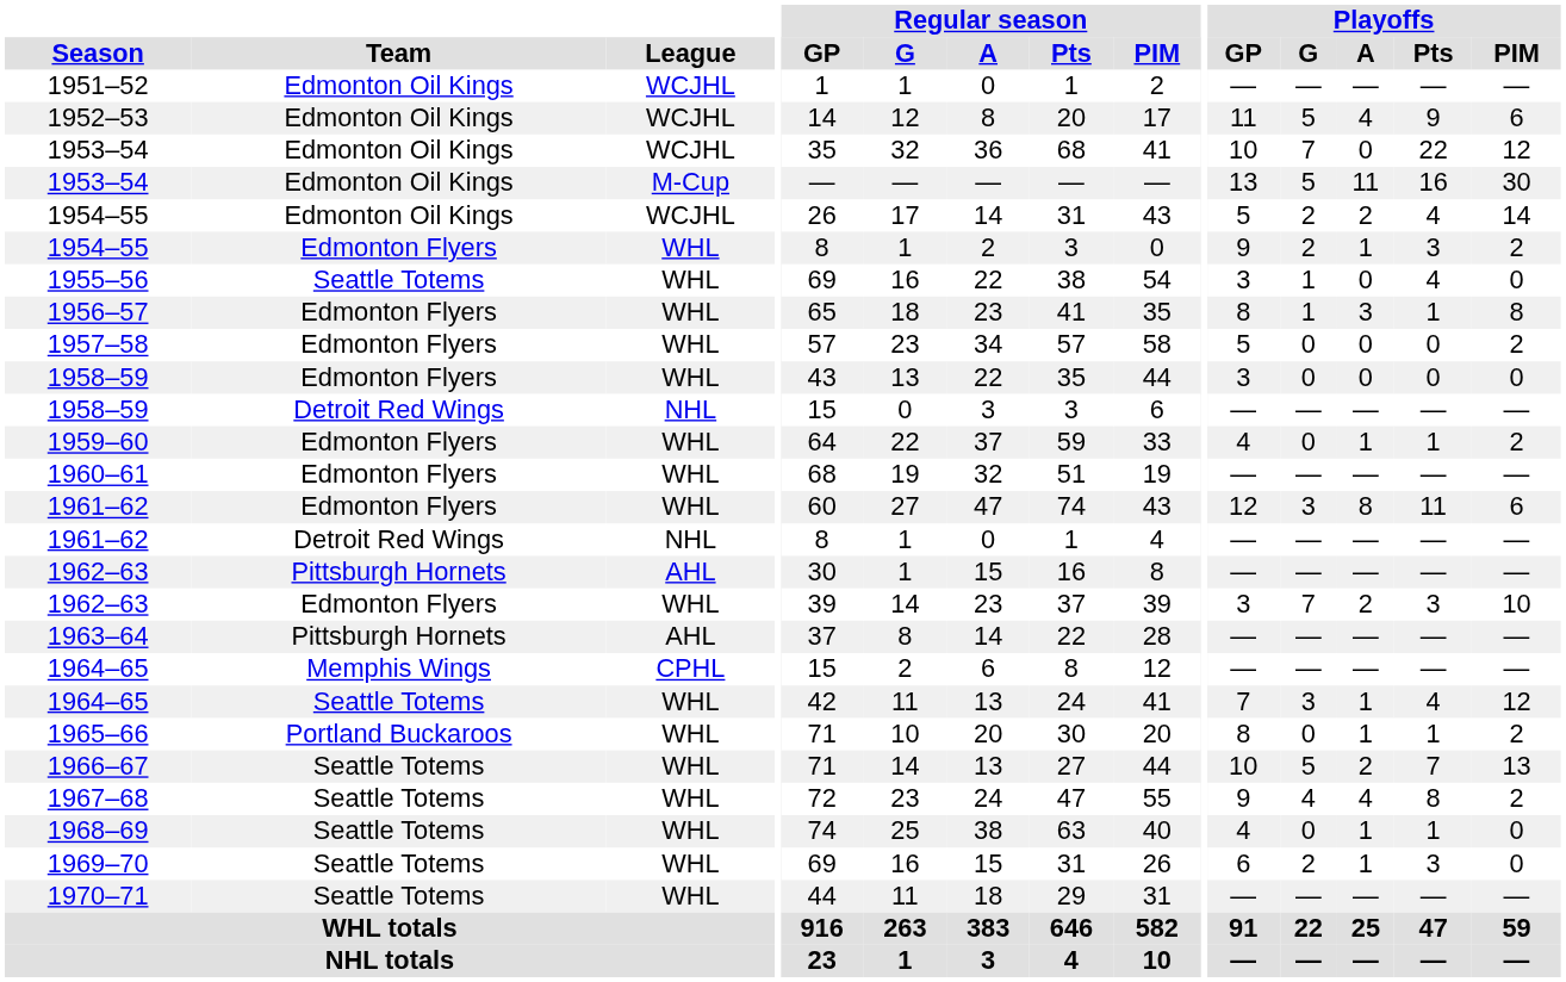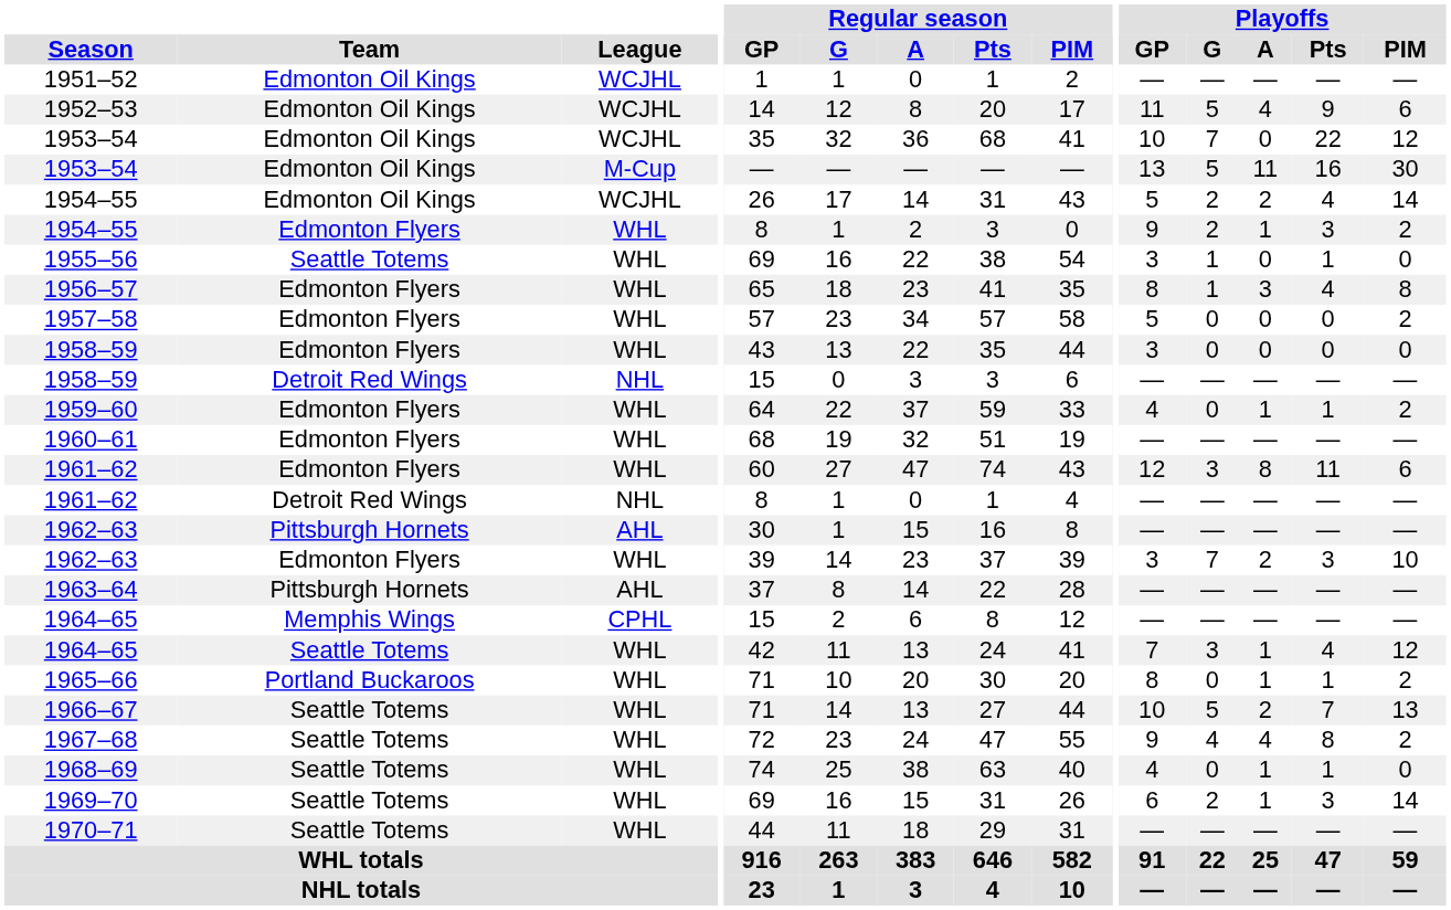 <table border="0" cellpadding="1" cellspacing="0" style="text-align:center; width:60em">
 <tr bgcolor="#e0e0e0">
 <th colspan="3" bgcolor="#ffffff"></th>
 <th rowspan="100" bgcolor="#ffffff"></th>
 <th colspan="5"><a href='#'>Regular season</a></th>
 <th rowspan="100" bgcolor="#ffffff"></th>
 <th colspan="5"><a href='#'>Playoffs</a></th>
 </tr>
 <tr bgcolor="#e0e0e0">
 <th><a href='#'>Season</a></th>
 <th>Team</th>
 <th>League</th>
 <th>GP</th>
 <th><a href='#'>G</a></th>
 <th><a href='#'>A</a></th>
 <th><a href='#'>Pts</a></th>
 <th><a href='#'>PIM</a></th>
 <th>GP</th>
 <th>G</th>
 <th>A</th>
 <th>Pts</th>
 <th>PIM</th>
 </tr>
 <tr>
 <td>1951–52</td>
 <td><a href='#'>Edmonton Oil Kings</a></td>
 <td><a href='#'>WCJHL</a></td>
 <td>1</td>
 <td>1</td>
 <td>0</td>
 <td>1</td>
 <td>2</td>
 <td>—</td>
 <td>—</td>
 <td>—</td>
 <td>—</td>
 <td>—</td>
 </tr>
 <tr bgcolor="#f0f0f0">
 <td>1952–53</td>
 <td>Edmonton Oil Kings</td>
 <td>WCJHL</td>
 <td>14</td>
 <td>12</td>
 <td>8</td>
 <td>20</td>
 <td>17</td>
 <td>11</td>
 <td>5</td>
 <td>4</td>
 <td>9</td>
 <td>6</td>
 </tr>
 <tr>
 <td>1953–54</td>
 <td>Edmonton Oil Kings</td>
 <td>WCJHL</td>
 <td>35</td>
 <td>32</td>
 <td>36</td>
 <td>68</td>
 <td>41</td>
 <td>10</td>
 <td>7</td>
 <td>0</td>
 <td>22</td>
 <td>12</td>
 </tr>
 <tr bgcolor="#f0f0f0">
 <td><a href='#'>1953–54</a></td>
 <td>Edmonton Oil Kings</td>
 <td><a href='#'>M-Cup</a></td>
 <td>—</td>
 <td>—</td>
 <td>—</td>
 <td>—</td>
 <td>—</td>
 <td>13</td>
 <td>5</td>
 <td>11</td>
 <td>16</td>
 <td>30</td>
 </tr>
 <tr>
 <td>1954–55</td>
 <td>Edmonton Oil Kings</td>
 <td>WCJHL</td>
 <td>26</td>
 <td>17</td>
 <td>14</td>
 <td>31</td>
 <td>43</td>
 <td>5</td>
 <td>2</td>
 <td>2</td>
 <td>4</td>
 <td>14</td>
 </tr>
 <tr bgcolor="#f0f0f0">
 <td><a href='#'>1954–55</a></td>
 <td><a href='#'>Edmonton Flyers</a></td>
 <td><a href='#'>WHL</a></td>
 <td>8</td>
 <td>1</td>
 <td>2</td>
 <td>3</td>
 <td>0</td>
 <td>9</td>
 <td>2</td>
 <td>1</td>
 <td>3</td>
 <td>2</td>
 </tr>
 <tr>
 <td><a href='#'>1955–56</a></td>
 <td><a href='#'>Seattle Totems</a></td>
 <td>WHL</td>
 <td>69</td>
 <td>16</td>
 <td>22</td>
 <td>38</td>
 <td>54</td>
 <td>3</td>
 <td>1</td>
 <td>0</td>
-<td>4</td>
+<td>1</td>
 <td>0</td>
 </tr>
 <tr bgcolor="#f0f0f0">
 <td><a href='#'>1956–57</a></td>
 <td>Edmonton Flyers</td>
 <td>WHL</td>
 <td>65</td>
 <td>18</td>
 <td>23</td>
 <td>41</td>
 <td>35</td>
 <td>8</td>
 <td>1</td>
 <td>3</td>
-<td>1</td>
+<td>4</td>
 <td>8</td>
 </tr>
 <tr>
 <td><a href='#'>1957–58</a></td>
 <td>Edmonton Flyers</td>
 <td>WHL</td>
 <td>57</td>
 <td>23</td>
 <td>34</td>
 <td>57</td>
 <td>58</td>
 <td>5</td>
 <td>0</td>
 <td>0</td>
 <td>0</td>
 <td>2</td>
 </tr>
 <tr bgcolor="#f0f0f0">
 <td><a href='#'>1958–59</a></td>
 <td>Edmonton Flyers</td>
 <td>WHL</td>
 <td>43</td>
 <td>13</td>
 <td>22</td>
 <td>35</td>
 <td>44</td>
 <td>3</td>
 <td>0</td>
 <td>0</td>
 <td>0</td>
 <td>0</td>
 </tr>
 <tr>
 <td><a href='#'>1958–59</a></td>
 <td><a href='#'>Detroit Red Wings</a></td>
 <td><a href='#'>NHL</a></td>
 <td>15</td>
 <td>0</td>
 <td>3</td>
 <td>3</td>
 <td>6</td>
 <td>—</td>
 <td>—</td>
 <td>—</td>
 <td>—</td>
 <td>—</td>
 </tr>
 <tr bgcolor="#f0f0f0">
 <td><a href='#'>1959–60</a></td>
 <td>Edmonton Flyers</td>
 <td>WHL</td>
 <td>64</td>
 <td>22</td>
 <td>37</td>
 <td>59</td>
 <td>33</td>
 <td>4</td>
 <td>0</td>
 <td>1</td>
 <td>1</td>
 <td>2</td>
 </tr>
 <tr>
 <td><a href='#'>1960–61</a></td>
 <td>Edmonton Flyers</td>
 <td>WHL</td>
 <td>68</td>
 <td>19</td>
 <td>32</td>
 <td>51</td>
 <td>19</td>
 <td>—</td>
 <td>—</td>
 <td>—</td>
 <td>—</td>
 <td>—</td>
 </tr>
 <tr bgcolor="#f0f0f0">
 <td><a href='#'>1961–62</a></td>
 <td>Edmonton Flyers</td>
 <td>WHL</td>
 <td>60</td>
 <td>27</td>
 <td>47</td>
 <td>74</td>
 <td>43</td>
 <td>12</td>
 <td>3</td>
 <td>8</td>
 <td>11</td>
 <td>6</td>
 </tr>
 <tr>
 <td><a href='#'>1961–62</a></td>
 <td>Detroit Red Wings</td>
 <td>NHL</td>
 <td>8</td>
 <td>1</td>
 <td>0</td>
 <td>1</td>
 <td>4</td>
 <td>—</td>
 <td>—</td>
 <td>—</td>
 <td>—</td>
 <td>—</td>
 </tr>
 <tr bgcolor="#f0f0f0">
 <td><a href='#'>1962–63</a></td>
 <td><a href='#'>Pittsburgh Hornets</a></td>
 <td><a href='#'>AHL</a></td>
 <td>30</td>
 <td>1</td>
 <td>15</td>
 <td>16</td>
 <td>8</td>
 <td>—</td>
 <td>—</td>
 <td>—</td>
 <td>—</td>
 <td>—</td>
 </tr>
 <tr>
 <td><a href='#'>1962–63</a></td>
 <td>Edmonton Flyers</td>
 <td>WHL</td>
 <td>39</td>
 <td>14</td>
 <td>23</td>
 <td>37</td>
 <td>39</td>
 <td>3</td>
 <td>7</td>
 <td>2</td>
 <td>3</td>
 <td>10</td>
 </tr>
 <tr bgcolor="#f0f0f0">
 <td><a href='#'>1963–64</a></td>
 <td>Pittsburgh Hornets</td>
 <td>AHL</td>
 <td>37</td>
 <td>8</td>
 <td>14</td>
 <td>22</td>
 <td>28</td>
 <td>—</td>
 <td>—</td>
 <td>—</td>
 <td>—</td>
 <td>—</td>
 </tr>
 <tr>
 <td><a href='#'>1964–65</a></td>
 <td><a href='#'>Memphis Wings</a></td>
 <td><a href='#'>CPHL</a></td>
 <td>15</td>
 <td>2</td>
 <td>6</td>
 <td>8</td>
 <td>12</td>
 <td>—</td>
 <td>—</td>
 <td>—</td>
 <td>—</td>
 <td>—</td>
 </tr>
 <tr bgcolor="#f0f0f0">
 <td><a href='#'>1964–65</a></td>
 <td><a href='#'>Seattle Totems</a></td>
 <td>WHL</td>
 <td>42</td>
 <td>11</td>
 <td>13</td>
 <td>24</td>
 <td>41</td>
 <td>7</td>
 <td>3</td>
 <td>1</td>
 <td>4</td>
 <td>12</td>
 </tr>
 <tr>
 <td><a href='#'>1965–66</a></td>
 <td><a href='#'>Portland Buckaroos</a></td>
 <td>WHL</td>
 <td>71</td>
 <td>10</td>
 <td>20</td>
 <td>30</td>
 <td>20</td>
 <td>8</td>
 <td>0</td>
 <td>1</td>
 <td>1</td>
 <td>2</td>
 </tr>
 <tr bgcolor="#f0f0f0">
 <td><a href='#'>1966–67</a></td>
 <td>Seattle Totems</td>
 <td>WHL</td>
 <td>71</td>
 <td>14</td>
 <td>13</td>
 <td>27</td>
 <td>44</td>
 <td>10</td>
 <td>5</td>
 <td>2</td>
 <td>7</td>
 <td>13</td>
 </tr>
 <tr>
 <td><a href='#'>1967–68</a></td>
 <td>Seattle Totems</td>
 <td>WHL</td>
 <td>72</td>
 <td>23</td>
 <td>24</td>
 <td>47</td>
 <td>55</td>
 <td>9</td>
 <td>4</td>
 <td>4</td>
 <td>8</td>
 <td>2</td>
 </tr>
 <tr bgcolor="#f0f0f0">
 <td><a href='#'>1968–69</a></td>
 <td>Seattle Totems</td>
 <td>WHL</td>
 <td>74</td>
 <td>25</td>
 <td>38</td>
 <td>63</td>
 <td>40</td>
 <td>4</td>
 <td>0</td>
 <td>1</td>
 <td>1</td>
 <td>0</td>
 </tr>
 <tr>
 <td><a href='#'>1969–70</a></td>
 <td>Seattle Totems</td>
 <td>WHL</td>
 <td>69</td>
 <td>16</td>
 <td>15</td>
 <td>31</td>
 <td>26</td>
 <td>6</td>
 <td>2</td>
 <td>1</td>
 <td>3</td>
-<td>0</td>
+<td>14</td>
 </tr>
 <tr bgcolor="#f0f0f0">
 <td><a href='#'>1970–71</a></td>
 <td>Seattle Totems</td>
 <td>WHL</td>
 <td>44</td>
 <td>11</td>
 <td>18</td>
 <td>29</td>
 <td>31</td>
 <td>—</td>
 <td>—</td>
 <td>—</td>
 <td>—</td>
 <td>—</td>
 </tr>
 <tr bgcolor="#e0e0e0">
 <th colspan="3">WHL totals</th>
 <th>916</th>
 <th>263</th>
 <th>383</th>
 <th>646</th>
 <th>582</th>
 <th>91</th>
 <th>22</th>
 <th>25</th>
 <th>47</th>
 <th>59</th>
 </tr>
 <tr bgcolor="#e0e0e0">
 <th colspan="3">NHL totals</th>
 <th>23</th>
 <th>1</th>
 <th>3</th>
 <th>4</th>
 <th>10</th>
 <th>—</th>
 <th>—</th>
 <th>—</th>
 <th>—</th>
 <th>—</th>
 </tr>
 </table>
